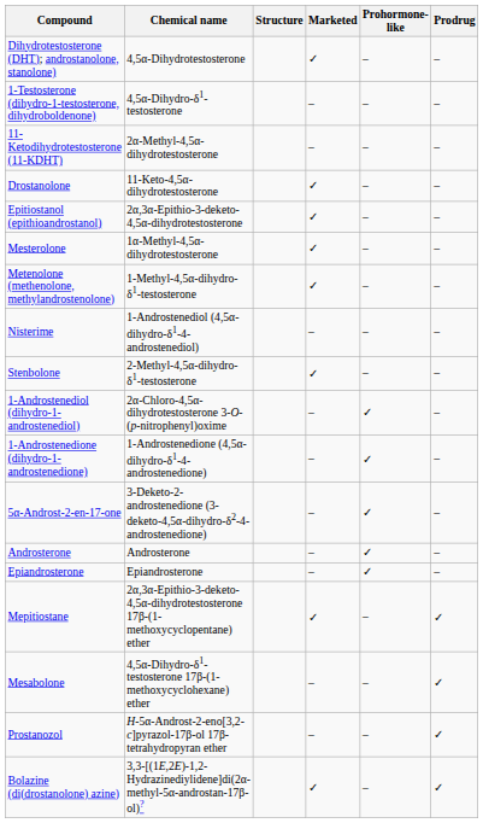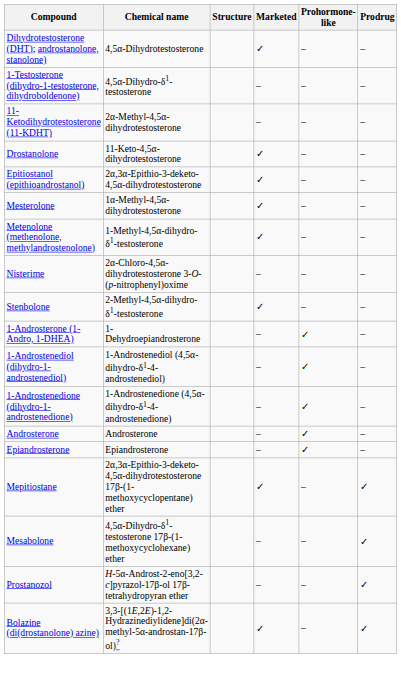 <table class="wikitable" border="1">
 <tr>
 <th>Compound</th>
 <th>Chemical name</th>
 <th>Structure</th>
 <th>Marketed</th>
 <th>Prohormone-like</th>
 <th>Prodrug</th>
 </tr>
 <tr>
 <td><a href='#'>Dihydrotestosterone (DHT)</a>; <a href='#'>androstanolone, stanolone)</a></td>
 <td>4,5α-Dihydrotestosterone</td>
 <td></td>
 <td>✓</td>
 <td>–</td>
 <td>–</td>
 </tr>
 <tr>
 <td><a href='#'>1-Testosterone (dihydro-1-testosterone, dihydroboldenone)</a></td>
 <td>4,5α-Dihydro-δ<sup>1</sup>-testosterone</td>
 <td></td>
 <td>–</td>
 <td>–</td>
 <td>–</td>
 </tr>
 <tr>
 <td><a href='#'>11-Ketodihydrotestosterone (11-KDHT)</a></td>
 <td>2α-Methyl-4,5α-dihydrotestosterone</td>
 <td></td>
 <td>–</td>
 <td>–</td>
 <td>–</td>
 </tr>
 <tr>
 <td><a href='#'>Drostanolone</a></td>
 <td>11-Keto-4,5α-dihydrotestosterone</td>
 <td></td>
 <td>✓</td>
 <td>–</td>
 <td>–</td>
 </tr>
 <tr>
 <td><a href='#'>Epitiostanol (epithioandrostanol)</a></td>
 <td>2α,3α-Epithio-3-deketo-4,5α-dihydrotestosterone</td>
 <td></td>
 <td>✓</td>
 <td>–</td>
 <td>–</td>
 </tr>
 <tr>
 <td><a href='#'>Mesterolone</a></td>
 <td>1α-Methyl-4,5α-dihydrotestosterone</td>
 <td></td>
 <td>✓</td>
 <td>–</td>
 <td>–</td>
 </tr>
 <tr>
 <td><a href='#'>Metenolone (methenolone, methylandrostenolone)</a></td>
 <td>1-Methyl-4,5α-dihydro-δ<sup>1</sup>-testosterone</td>
 <td></td>
 <td>✓</td>
 <td>–</td>
 <td>–</td>
 </tr>
 <tr>
 <td><a href='#'>Nisterime</a></td>
-<td>1-Androstenediol (4,5α-dihydro-δ<sup>1</sup>-4-androstenediol)</td>
+<td>2α-Chloro-4,5α-dihydrotestosterone 3-<em>O</em>-(<em>p</em>-nitrophenyl)oxime</td>
 <td></td>
 <td>–</td>
 <td>–</td>
 <td>–</td>
 </tr>
 <tr>
 <td><a href='#'>Stenbolone</a></td>
 <td>2-Methyl-4,5α-dihydro-δ<sup>1</sup>-testosterone</td>
 <td></td>
 <td>✓</td>
 <td>–</td>
 <td>–</td>
 </tr>
 <tr>
+<td><a href='#'>1-Androsterone (1-Andro, 1-DHEA)</a></td>
+<td>1-Dehydroepiandrosterone</td>
+<td></td>
+<td>–</td>
+<td>✓</td>
+<td>–</td>
+</tr>
+<tr>
 <td><a href='#'>1-Androstenediol (dihydro-1-androstenediol)</a></td>
-<td>2α-Chloro-4,5α-dihydrotestosterone 3-<em>O</em>-(<em>p</em>-nitrophenyl)oxime</td>
+<td>1-Androstenediol (4,5α-dihydro-δ<sup>1</sup>-4-androstenediol)</td>
 <td></td>
 <td>–</td>
 <td>✓</td>
 <td>–</td>
 </tr>
 <tr>
 <td><a href='#'>1-Androstenedione (dihydro-1-androstenedione)</a></td>
 <td>1-Androstenedione (4,5α-dihydro-δ<sup>1</sup>-4-androstenedione)</td>
-<td></td>
-<td>–</td>
-<td>✓</td>
-<td>–</td>
-</tr>
-<tr>
-<td><a href='#'>5α-Androst-2-en-17-one</a></td>
-<td>3-Deketo-2-androstenedione (3-deketo-4,5α-dihydro-δ<sup>2</sup>-4-androstenedione)</td>
 <td></td>
 <td>–</td>
 <td>✓</td>
 <td>–</td>
 </tr>
 <tr>
 <td><a href='#'>Androsterone</a></td>
 <td>Androsterone</td>
 <td></td>
 <td>–</td>
 <td>✓</td>
 <td>–</td>
 </tr>
 <tr>
 <td><a href='#'>Epiandrosterone</a></td>
 <td>Epiandrosterone</td>
 <td></td>
 <td>–</td>
 <td>✓</td>
 <td>–</td>
 </tr>
 <tr>
 <td><a href='#'>Mepitiostane</a></td>
 <td>2α,3α-Epithio-3-deketo-4,5α-dihydrotestosterone 17β-(1-methoxycyclopentane) ether</td>
 <td></td>
 <td>✓</td>
 <td>–</td>
 <td>✓</td>
 </tr>
 <tr>
 <td><a href='#'>Mesabolone</a></td>
 <td>4,5α-Dihydro-δ<sup>1</sup>-testosterone 17β-(1-methoxycyclohexane) ether</td>
 <td></td>
 <td>–</td>
 <td>–</td>
 <td>✓</td>
 </tr>
 <tr>
 <td><a href='#'>Prostanozol</a></td>
 <td><em>H</em>-5α-Androst-2-eno[3,2-<em>c</em>]pyrazol-17β-ol 17β-tetrahydropyran ether</td>
 <td></td>
 <td>–</td>
 <td>–</td>
 <td>✓</td>
 </tr>
 <tr>
 <td><a href='#'>Bolazine (di(drostanolone) azine)</a></td>
 <td>3,3-[(1<em>E</em>,2<em>E</em>)-1,2-Hydrazinediylidene]di(2α-methyl-5α-androstan-17β-ol)<a href='#'><sup>?</sup></a></td>
 <td></td>
 <td>✓</td>
 <td>–</td>
 <td>✓</td>
 </tr>
 </table>
